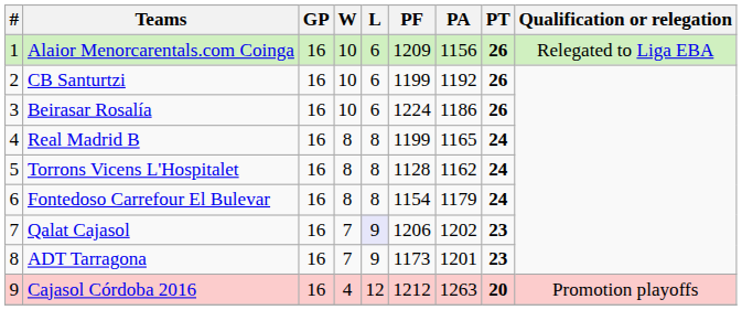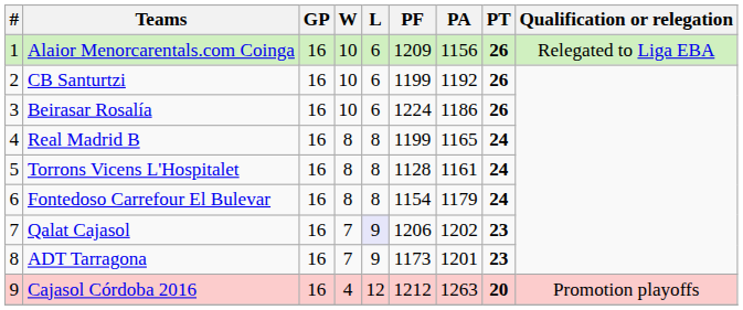 <table class="wikitable" style="text-align: center;">
 <tr>
 <th>#</th>
 <th>Teams</th>
 <th>GP</th>
 <th>W</th>
 <th>L</th>
 <th>PF</th>
 <th>PA</th>
 <th>PT</th>
 <th>Qualification or relegation</th>
 </tr>
 <tr bgcolor=D0F0C0>
 <td>1</td>
 <td align="left"><a href='#'>Alaior Menorcarentals.com Coinga</a></td>
 <td>16</td>
 <td>10</td>
 <td>6</td>
 <td>1209</td>
 <td>1156</td>
 <td><strong>26</strong></td>
 <td>Relegated to <a href='#'>Liga EBA</a></td>
 </tr>
 <tr>
 <td>2</td>
 <td align="left"><a href='#'>CB Santurtzi</a></td>
 <td>16</td>
 <td>10</td>
 <td>6</td>
 <td>1199</td>
 <td>1192</td>
 <td><strong>26</strong></td>
 </tr>
 <tr>
 <td>3</td>
 <td align="left"><a href='#'>Beirasar Rosalía</a></td>
 <td>16</td>
 <td>10</td>
 <td>6</td>
 <td>1224</td>
 <td>1186</td>
 <td><strong>26</strong></td>
 </tr>
 <tr>
 <td>4</td>
 <td align="left"><a href='#'>Real Madrid B</a></td>
 <td>16</td>
 <td>8</td>
 <td>8</td>
 <td>1199</td>
 <td>1165</td>
 <td><strong>24</strong></td>
 </tr>
 <tr>
 <td>5</td>
 <td align="left"><a href='#'>Torrons Vicens L'Hospitalet</a></td>
 <td>16</td>
 <td>8</td>
 <td>8</td>
 <td>1128</td>
-<td>1162</td>
+<td>1161</td>
 <td><strong>24</strong></td>
 </tr>
 <tr>
 <td>6</td>
 <td align="left"><a href='#'>Fontedoso Carrefour El Bulevar</a></td>
 <td>16</td>
 <td>8</td>
 <td>8</td>
 <td>1154</td>
 <td>1179</td>
 <td><strong>24</strong></td>
 </tr>
 <tr>
 <td>7</td>
 <td align="left"><a href='#'>Qalat Cajasol</a></td>
 <td>16</td>
 <td>7</td>
 <td style="background: lavender;">9</td>
 <td>1206</td>
 <td>1202</td>
 <td><strong>23</strong></td>
 </tr>
 <tr>
 <td>8</td>
 <td align="left"><a href='#'>ADT Tarragona</a></td>
 <td>16</td>
 <td>7</td>
 <td>9</td>
 <td>1173</td>
 <td>1201</td>
 <td><strong>23</strong></td>
 </tr>
 <tr bgcolor=FCCCCC>
 <td>9</td>
 <td align="left"><a href='#'>Cajasol Córdoba 2016</a></td>
 <td>16</td>
 <td>4</td>
 <td>12</td>
 <td>1212</td>
 <td>1263</td>
 <td><strong>20</strong></td>
 <td>Promotion playoffs</td>
 </tr>
 <tr>
 </tr>
 </table>
